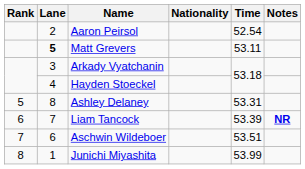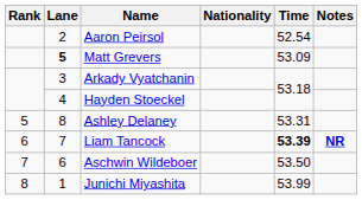 <table class='wikitable sortable' style='text-align:center'>
 <tr>
 <th>Rank</th>
 <th>Lane</th>
 <th>Name</th>
 <th>Nationality</th>
 <th>Time</th>
 <th>Notes</th>
 </tr>
 <tr>
 <td></td>
 <td>2</td>
 <td align=left><a href='#'>Aaron Peirsol</a></td>
 <td align=left></td>
 <td>52.54</td>
 <td></td>
 </tr>
 <tr>
 <td></td>
 <td><strong>5</strong></td>
 <td align=left><a href='#'>Matt Grevers</a></td>
 <td align=left></td>
-<td>53.11</td>
+<td>53.09</td>
 <td></td>
 </tr>
 <tr>
 <td rowspan=2></td>
 <td>3</td>
 <td align=left><a href='#'>Arkady Vyatchanin</a></td>
 <td align=left></td>
 <td rowspan=2>53.18</td>
 <td></td>
 </tr>
 <tr>
 <td>4</td>
 <td align=left><a href='#'>Hayden Stoeckel</a></td>
 <td align=left></td>
 <td></td>
 </tr>
 <tr>
 <td>5</td>
 <td>8</td>
 <td align=left><a href='#'>Ashley Delaney</a></td>
 <td align=left></td>
 <td>53.31</td>
 <td></td>
 </tr>
 <tr>
 <td>6</td>
 <td>7</td>
 <td align=left><a href='#'>Liam Tancock</a></td>
 <td align=left></td>
-<td>53.39</td>
+<td><strong>53.39</strong></td>
 <td><strong><a href='#'>NR</a></strong></td>
 </tr>
 <tr>
 <td>7</td>
 <td>6</td>
 <td align=left><a href='#'>Aschwin Wildeboer</a></td>
 <td align=left></td>
-<td>53.51</td>
+<td>53.50</td>
 <td></td>
 </tr>
 <tr>
 <td>8</td>
 <td>1</td>
 <td align=left><a href='#'>Junichi Miyashita</a></td>
 <td align=left></td>
 <td>53.99</td>
 <td></td>
 </tr>
 </table>
